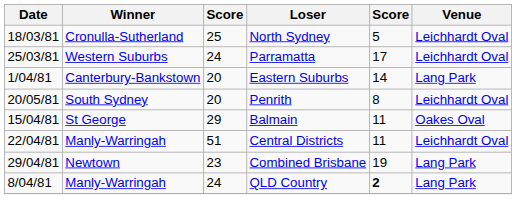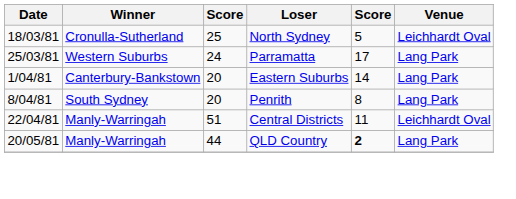 <table class="wikitable">
 <tr>
 <th>Date</th>
 <th>Winner</th>
 <th>Score</th>
 <th>Loser</th>
 <th>Score</th>
 <th>Venue</th>
 </tr>
 <tr>
 <td>18/03/81</td>
 <td> <a href='#'>Cronulla-Sutherland</a></td>
 <td>25</td>
 <td> <a href='#'>North Sydney</a></td>
 <td>5</td>
 <td><a href='#'>Leichhardt Oval</a></td>
 </tr>
 <tr>
 <td>25/03/81</td>
 <td> <a href='#'>Western Suburbs</a></td>
 <td>24</td>
 <td> <a href='#'>Parramatta</a></td>
 <td>17</td>
-<td><a href='#'>Leichhardt Oval</a></td>
+<td><a href='#'>Lang Park</a></td>
 </tr>
 <tr>
 <td>1/04/81</td>
 <td> <a href='#'>Canterbury-Bankstown</a></td>
 <td>20</td>
 <td> <a href='#'>Eastern Suburbs</a></td>
 <td>14</td>
 <td><a href='#'>Lang Park</a></td>
 </tr>
 <tr>
-<td>20/05/81</td>
+<td>8/04/81</td>
 <td> <a href='#'>South Sydney</a></td>
 <td>20</td>
 <td> <a href='#'>Penrith</a></td>
 <td>8</td>
-<td><a href='#'>Leichhardt Oval</a></td>
-</tr>
-<tr>
-<td>15/04/81</td>
-<td> <a href='#'>St George</a></td>
-<td>29</td>
-<td> <a href='#'>Balmain</a></td>
-<td>11</td>
-<td><a href='#'>Oakes Oval</a></td>
+<td><a href='#'>Lang Park</a></td>
 </tr>
 <tr>
 <td>22/04/81</td>
 <td> <a href='#'>Manly-Warringah</a></td>
 <td>51</td>
 <td> <a href='#'>Central Districts</a></td>
 <td>11</td>
 <td><a href='#'>Leichhardt Oval</a></td>
 </tr>
 <tr>
-<td>29/04/81</td>
-<td> <a href='#'>Newtown</a></td>
-<td>23</td>
-<td> <a href='#'>Combined Brisbane</a></td>
-<td>19</td>
-<td><a href='#'>Lang Park</a></td>
-</tr>
-<tr>
-<td>8/04/81</td>
+<td>20/05/81</td>
 <td> <a href='#'>Manly-Warringah</a></td>
-<td>24</td>
+<td>44</td>
 <td> <a href='#'>QLD Country</a></td>
 <td><strong>2</strong></td>
 <td><a href='#'>Lang Park</a></td>
 </tr>
 <tr>
 </tr>
 </table>
